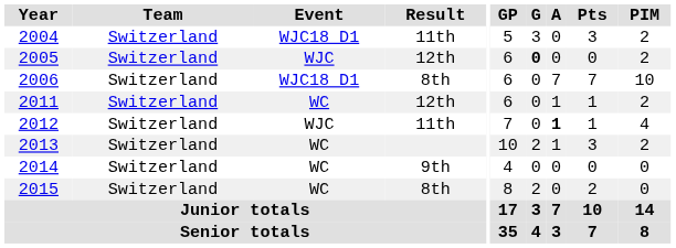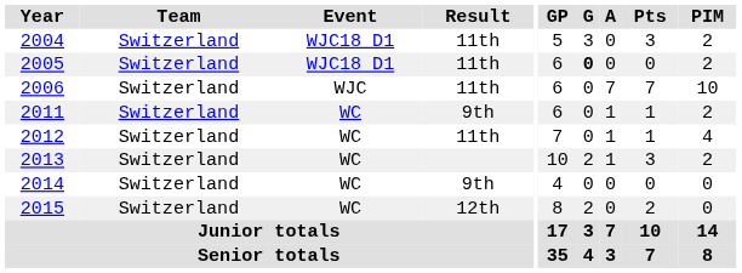 <table border="0" cellpadding="1" cellspacing="0" ID="Table3" style="text-align:center; width:40em">
 <tr ALIGN="center" bgcolor="#e0e0e0">
 <th>Year</th>
 <th>Team</th>
 <th>Event</th>
 <th>Result</th>
 <th rowspan="99" bgcolor="#ffffff"></th>
 <th>GP</th>
 <th>G</th>
 <th>A</th>
 <th>Pts</th>
 <th>PIM</th>
 </tr>
 <tr>
 <td><a href='#'>2004</a></td>
 <td><a href='#'>Switzerland</a></td>
 <td><a href='#'>WJC18 D1</a></td>
 <td>11th</td>
 <td>5</td>
 <td>3</td>
 <td>0</td>
 <td>3</td>
 <td>2</td>
 </tr>
 <tr bgcolor="#f0f0f0">
 <td><a href='#'>2005</a></td>
 <td><a href='#'>Switzerland</a></td>
-<td><a href='#'>WJC</a></td>
-<td>12th</td>
+<td><a href='#'>WJC18 D1</a></td>
+<td>11th</td>
 <td>6</td>
 <td><strong>0</strong></td>
 <td>0</td>
 <td>0</td>
 <td>2</td>
 </tr>
 <tr>
 <td><a href='#'>2006</a></td>
 <td>Switzerland</td>
-<td><a href='#'>WJC18 D1</a></td>
-<td>8th</td>
+<td>WJC</td>
+<td>11th</td>
 <td>6</td>
 <td>0</td>
 <td>7</td>
 <td>7</td>
 <td>10</td>
 </tr>
 <tr bgcolor="#f0f0f0">
 <td><a href='#'>2011</a></td>
 <td><a href='#'>Switzerland</a></td>
 <td><a href='#'>WC</a></td>
-<td>12th</td>
+<td>9th</td>
 <td>6</td>
 <td>0</td>
 <td>1</td>
 <td>1</td>
 <td>2</td>
 </tr>
 <tr>
 <td><a href='#'>2012</a></td>
 <td>Switzerland</td>
-<td>WJC</td>
+<td>WC</td>
 <td>11th</td>
 <td>7</td>
 <td>0</td>
-<td><strong>1</strong></td>
+<td>1</td>
 <td>1</td>
 <td>4</td>
 </tr>
 <tr bgcolor="#f0f0f0">
 <td><a href='#'>2013</a></td>
 <td>Switzerland</td>
 <td>WC</td>
 <td></td>
 <td>10</td>
 <td>2</td>
 <td>1</td>
 <td>3</td>
 <td>2</td>
 </tr>
 <tr>
 <td><a href='#'>2014</a></td>
 <td>Switzerland</td>
 <td>WC</td>
 <td>9th</td>
 <td>4</td>
 <td>0</td>
 <td>0</td>
 <td>0</td>
 <td>0</td>
 </tr>
 <tr bgcolor="#f0f0f0">
 <td><a href='#'>2015</a></td>
 <td>Switzerland</td>
 <td>WC</td>
-<td>8th</td>
+<td>12th</td>
 <td>8</td>
 <td>2</td>
 <td>0</td>
 <td>2</td>
 <td>0</td>
 </tr>
 <tr bgcolor="#e0e0e0">
 <th colspan="4">Junior totals</th>
 <th>17</th>
 <th>3</th>
 <th>7</th>
 <th>10</th>
 <th>14</th>
 </tr>
 <tr bgcolor="#e0e0e0">
 <th colspan="4">Senior totals</th>
 <th>35</th>
 <th>4</th>
 <th>3</th>
 <th>7</th>
 <th>8</th>
 </tr>
 </table>
